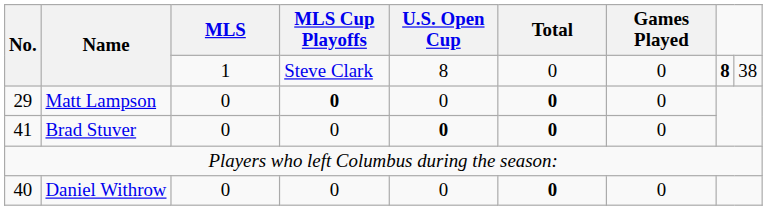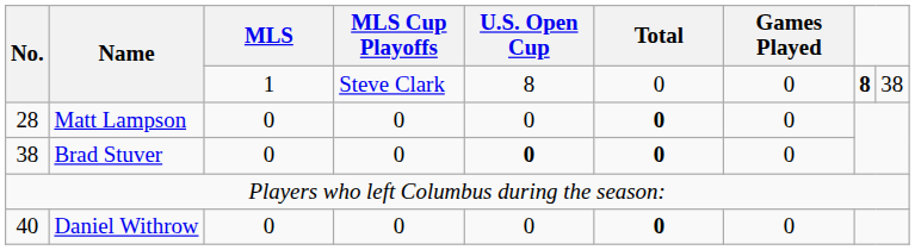 <table class="wikitable sortable" style="text-align: center;">
 <tr>
 <th rowspan=2>No.</th>
 <th rowspan=2>Name</th>
 <th style="width:85px;"><a href='#'>MLS</a></th>
 <th style="width:85px;"><a href='#'>MLS Cup Playoffs</a></th>
 <th style="width:85px;"><a href='#'>U.S. Open Cup</a></th>
 <th style="width:85px;"><strong>Total</strong></th>
 <th style="width:85px;"><strong>Games Played</strong></th>
 </tr>
 <tr>
 <td>1</td>
 <td align=left> <a href='#'>Steve Clark</a></td>
 <td>8</td>
 <td>0</td>
 <td>0</td>
 <td><strong>8</strong></td>
 <td>38</td>
 </tr>
 <tr>
-<td>29</td>
+<td>28</td>
 <td align=left> <a href='#'>Matt Lampson</a></td>
 <td>0</td>
-<td><strong>0</strong></td>
+<td>0</td>
 <td>0</td>
 <td><strong>0</strong></td>
 <td>0</td>
 </tr>
 <tr>
-<td>41</td>
+<td>38</td>
 <td align=left> <a href='#'>Brad Stuver</a></td>
 <td>0</td>
 <td>0</td>
 <td><strong>0</strong></td>
 <td><strong>0</strong></td>
 <td>0</td>
 </tr>
 <tr>
 <td colspan=9 align=center><em>Players who left Columbus during the season:</em></td>
 </tr>
 <tr>
 <td>40</td>
 <td align=left> <a href='#'>Daniel Withrow</a></td>
 <td>0</td>
 <td>0</td>
 <td>0</td>
 <td><strong>0</strong></td>
 <td>0</td>
 </tr>
 </table>
